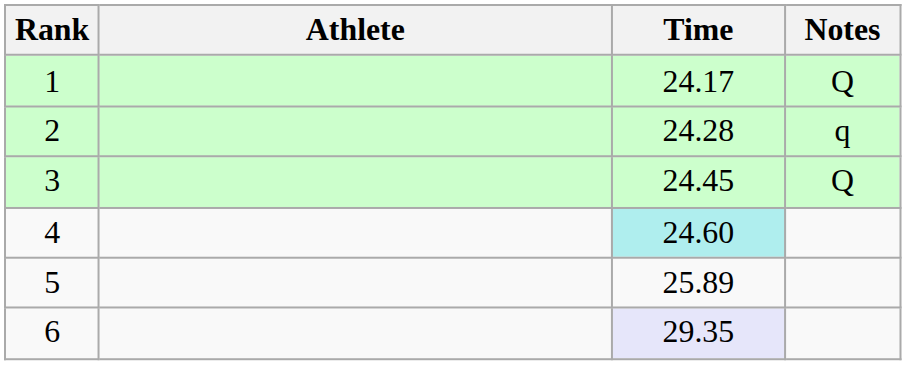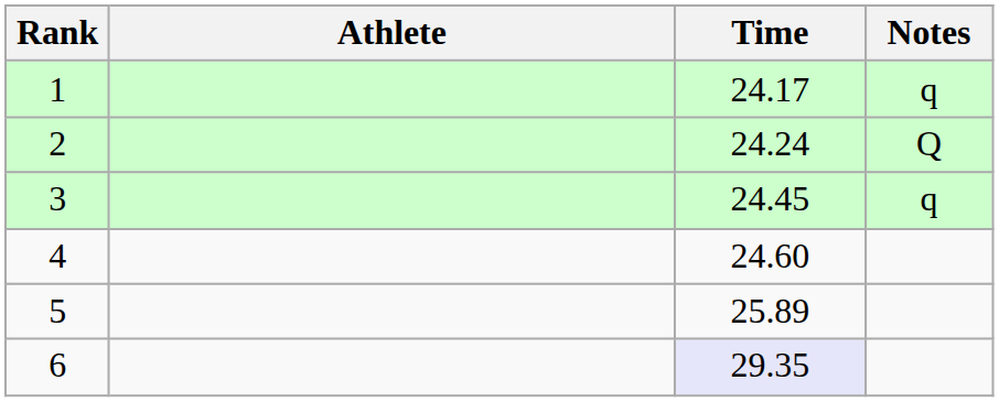 <table class="wikitable" style="text-align:center">
 <tr>
 <th width=40>Rank</th>
 <th width=250>Athlete</th>
 <th width=80>Time</th>
 <th width=50>Notes</th>
 </tr>
 <tr bgcolor=ccffcc>
 <td>1</td>
 <td align=left></td>
 <td>24.17</td>
-<td>Q</td>
+<td>q</td>
 </tr>
 <tr bgcolor=ccffcc>
 <td>2</td>
 <td align=left></td>
-<td>24.28</td>
-<td>q</td>
+<td>24.24</td>
+<td>Q</td>
 </tr>
 <tr bgcolor=ccffcc>
 <td>3</td>
 <td align=left></td>
 <td>24.45</td>
-<td>Q</td>
+<td>q</td>
 </tr>
 <tr>
 <td>4</td>
 <td align=left></td>
-<td style="background: paleturquoise;">24.60</td>
+<td>24.60</td>
 <td></td>
 </tr>
 <tr>
 <td>5</td>
 <td align=left></td>
 <td>25.89</td>
 <td></td>
 </tr>
 <tr>
 <td>6</td>
 <td align=left></td>
 <td style="background: lavender;">29.35</td>
 <td></td>
 </tr>
 </table>
